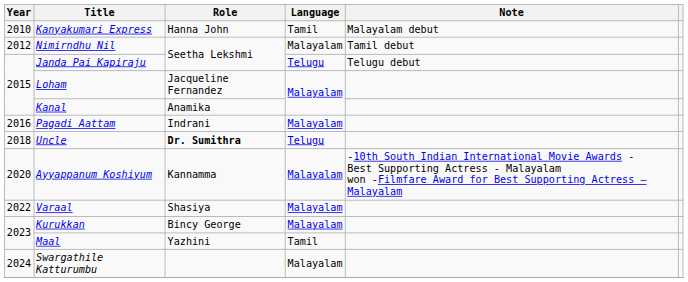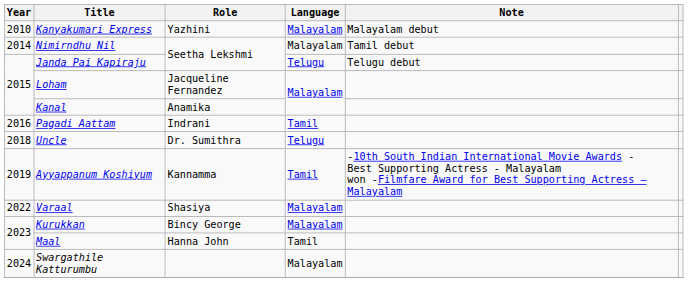 <table class="wikitable">
 <tr>
 <th>Year</th>
 <th>Title</th>
 <th>Role</th>
 <th>Language</th>
 <th>Note</th>
 <th></th>
 </tr>
 <tr>
 <td>2010</td>
 <td><em> <a href='#'>Kanyakumari Express</a></em></td>
-<td>Hanna John</td>
-<td>Tamil</td>
+<td>Yazhini</td>
+<td><a href='#'>Malayalam</a></td>
 <td>Malayalam debut</td>
 <td></td>
 </tr>
 <tr>
-<td>2012</td>
+<td>2014</td>
 <td><em><a href='#'>Nimirndhu Nil</a></em></td>
 <td rowspan=2>Seetha Lekshmi</td>
 <td>Malayalam</td>
 <td>Tamil debut</td>
 <td></td>
 </tr>
 <tr>
 <td rowspan=3>2015</td>
 <td><em><a href='#'>Janda Pai Kapiraju</a></em></td>
 <td><a href='#'>Telugu</a></td>
 <td>Telugu debut</td>
 <td></td>
 </tr>
 <tr>
 <td><em><a href='#'>Loham</a></em></td>
 <td>Jacqueline Fernandez</td>
 <td rowspan=2><a href='#'>Malayalam</a></td>
 <td></td>
 <td></td>
 </tr>
 <tr>
 <td><em><a href='#'>Kanal</a></em></td>
 <td>Anamika</td>
 <td></td>
 <td></td>
 </tr>
 <tr>
 <td>2016</td>
 <td><em><a href='#'>Pagadi Aattam</a></em></td>
 <td>Indrani</td>
-<td><a href='#'>Malayalam</a></td>
+<td><a href='#'>Tamil</a></td>
 <td></td>
 <td></td>
 </tr>
 <tr>
 <td>2018</td>
 <td><em><a href='#'>Uncle</a></em></td>
-<td><strong>Dr. Sumithra</strong></td>
+<td>Dr. Sumithra</td>
 <td><a href='#'>Telugu</a></td>
 <td></td>
 <td></td>
 </tr>
 <tr>
-<td>2020</td>
+<td>2019</td>
 <td><em><a href='#'>Ayyappanum Koshiyum</a></em></td>
 <td>Kannamma</td>
-<td><a href='#'>Malayalam</a></td>
+<td><a href='#'>Tamil</a></td>
 <td> -<a href='#'>10th South Indian International Movie Awards</a> - <br>Best Supporting Actress - Malayalam <br> won -<a href='#'>Filmfare Award for Best Supporting Actress – Malayalam</a></td>
 <td><br><br></td>
 </tr>
 <tr>
 <td>2022</td>
 <td><em><a href='#'>Varaal</a></em></td>
 <td>Shasiya</td>
 <td><a href='#'>Malayalam</a></td>
 <td></td>
 <td></td>
 </tr>
 <tr>
 <td rowspan=2>2023</td>
 <td><em><a href='#'>Kurukkan</a></em></td>
 <td>Bincy George</td>
 <td><a href='#'>Malayalam</a></td>
 <td></td>
 <td></td>
 </tr>
 <tr>
 <td><em><a href='#'>Maal</a></em></td>
-<td>Yazhini</td>
+<td>Hanna John</td>
 <td>Tamil</td>
 <td></td>
 <td></td>
 </tr>
 <tr>
 <td>2024</td>
 <td><em>Swargathile Katturumbu</em></td>
 <td></td>
 <td>Malayalam</td>
 <td></td>
 <td></td>
 </tr>
 <tr>
 </tr>
 </table>
